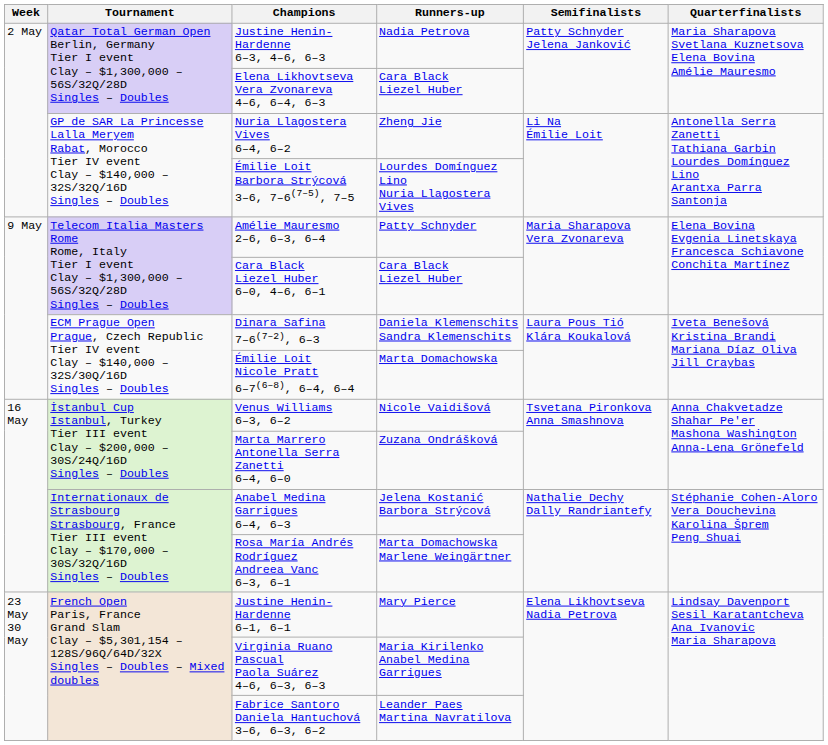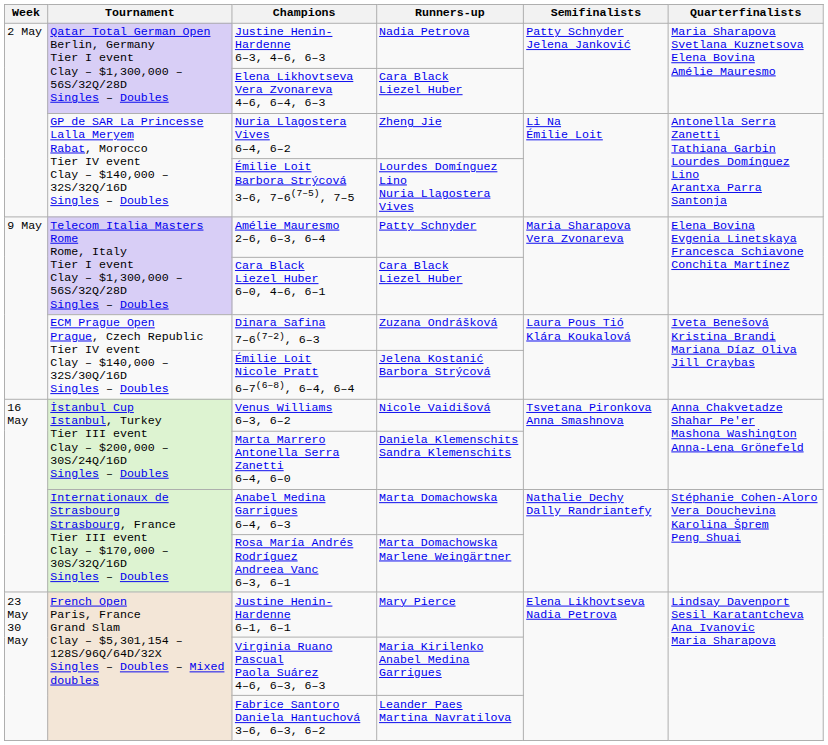 <table class=wikitable style=font-size:95%>
 <tr>
 <th style="width:48px;">Week</th>
 <th style="width:248px;">Tournament</th>
 <th style="width:200px;">Champions</th>
 <th style="width:200px;">Runners-up</th>
 <th style="width:190px;">Semifinalists</th>
 <th style="width:190px;">Quarterfinalists</th>
 </tr>
 <tr valign="top">
 <td rowspan=4>2 May</td>
 <td rowspan=2 bgcolor="#d8cef6"><a href='#'>Qatar Total German Open</a><br> Berlin, Germany <br>Tier I event <br> Clay – $1,300,000 – 56S/32Q/28D<br><a href='#'>Singles</a> – <a href='#'>Doubles</a></td>
 <td> <a href='#'>Justine Henin-Hardenne</a> <br> 6–3, 4–6, 6–3</td>
 <td> <a href='#'>Nadia Petrova</a></td>
 <td rowspan=2> <a href='#'>Patty Schnyder</a><br> <a href='#'>Jelena Janković</a></td>
 <td rowspan=2> <a href='#'>Maria Sharapova</a>  <br>  <a href='#'>Svetlana Kuznetsova</a> <br> <a href='#'>Elena Bovina</a><br>  <a href='#'>Amélie Mauresmo</a></td>
 </tr>
 <tr valign="top">
 <td> <a href='#'>Elena Likhovtseva</a> <br>  <a href='#'>Vera Zvonareva</a><br>4–6, 6–4, 6–3</td>
 <td> <a href='#'>Cara Black</a> <br>  <a href='#'>Liezel Huber</a></td>
 </tr>
 <tr valign="top">
 <td rowspan=2><a href='#'>GP de SAR La Princesse Lalla Meryem</a><br> <a href='#'>Rabat</a>, Morocco <br>Tier IV event <br> Clay – $140,000 – 32S/32Q/16D<br><a href='#'>Singles</a> – <a href='#'>Doubles</a></td>
 <td> <a href='#'>Nuria Llagostera Vives</a> <br> 6–4, 6–2</td>
 <td> <a href='#'>Zheng Jie</a></td>
 <td rowspan=2> <a href='#'>Li Na</a><br> <a href='#'>Émilie Loit</a></td>
 <td rowspan=2> <a href='#'>Antonella Serra Zanetti</a>  <br>  <a href='#'>Tathiana Garbin</a> <br> <a href='#'>Lourdes Domínguez Lino</a><br>  <a href='#'>Arantxa Parra Santonja</a></td>
 </tr>
 <tr valign="top">
 <td> <a href='#'>Émilie Loit</a> <br>  <a href='#'>Barbora Strýcová</a><br>3–6, 7–6<sup>(7–5)</sup>, 7–5</td>
 <td> <a href='#'>Lourdes Domínguez Lino</a> <br>  <a href='#'>Nuria Llagostera Vives</a></td>
 </tr>
 <tr valign="top">
 <td rowspan=4>9 May</td>
 <td rowspan=2 bgcolor="#d8cef6"><a href='#'>Telecom Italia Masters Rome</a><br> Rome, Italy <br>Tier I event <br> Clay – $1,300,000 – 56S/32Q/28D<br><a href='#'>Singles</a> – <a href='#'>Doubles</a></td>
 <td> <a href='#'>Amélie Mauresmo</a> <br> 2–6, 6–3, 6–4</td>
 <td> <a href='#'>Patty Schnyder</a></td>
 <td rowspan=2> <a href='#'>Maria Sharapova</a><br> <a href='#'>Vera Zvonareva</a></td>
 <td rowspan=2> <a href='#'>Elena Bovina</a>  <br>  <a href='#'>Evgenia Linetskaya</a> <br> <a href='#'>Francesca Schiavone</a><br>  <a href='#'>Conchita Martínez</a></td>
 </tr>
 <tr valign="top">
 <td> <a href='#'>Cara Black</a> <br>  <a href='#'>Liezel Huber</a><br>6–0, 4–6, 6–1</td>
 <td> <a href='#'>Cara Black</a> <br>  <a href='#'>Liezel Huber</a></td>
 </tr>
 <tr valign="top">
 <td rowspan=2><a href='#'>ECM Prague Open</a><br> <a href='#'>Prague</a>, Czech Republic <br>Tier IV event <br> Clay – $140,000 – 32S/30Q/16D<br><a href='#'>Singles</a> – <a href='#'>Doubles</a></td>
 <td> <a href='#'>Dinara Safina</a> <br> 7–6<sup>(7–2)</sup>, 6–3</td>
-<td> <a href='#'>Daniela Klemenschits</a> <br>  <a href='#'>Sandra Klemenschits</a></td>
+<td> <a href='#'>Zuzana Ondrášková</a></td>
 <td rowspan=2> <a href='#'>Laura Pous Tió</a><br> <a href='#'>Klára Koukalová</a></td>
 <td rowspan=2> <a href='#'>Iveta Benešová</a>  <br>  <a href='#'>Kristina Brandi</a> <br> <a href='#'>Mariana Díaz Oliva</a><br>  <a href='#'>Jill Craybas</a></td>
 </tr>
 <tr valign="top">
 <td> <a href='#'>Émilie Loit</a> <br>  <a href='#'>Nicole Pratt</a><br>6–7<sup>(6–8)</sup>, 6–4, 6–4</td>
-<td> <a href='#'>Marta Domachowska</a></td>
+<td> <a href='#'>Jelena Kostanić</a> <br>  <a href='#'>Barbora Strýcová</a></td>
 </tr>
 <tr valign="top">
 <td rowspan=4>16 May</td>
 <td rowspan=2 bgcolor="#DDF3D1"><a href='#'>İstanbul Cup</a><br> <a href='#'>Istanbul</a>, Turkey <br>Tier III event <br> Clay – $200,000 – 30S/24Q/16D<br><a href='#'>Singles</a> – <a href='#'>Doubles</a></td>
 <td> <a href='#'>Venus Williams</a> <br> 6–3, 6–2</td>
 <td> <a href='#'>Nicole Vaidišová</a></td>
 <td rowspan=2> <a href='#'>Tsvetana Pironkova</a><br> <a href='#'>Anna Smashnova</a></td>
 <td rowspan=2> <a href='#'>Anna Chakvetadze</a>  <br>  <a href='#'>Shahar Pe'er</a> <br> <a href='#'>Mashona Washington</a><br>  <a href='#'>Anna-Lena Grönefeld</a></td>
 </tr>
 <tr valign="top">
 <td> <a href='#'>Marta Marrero</a> <br>  <a href='#'>Antonella Serra Zanetti</a><br>6–4, 6–0</td>
-<td> <a href='#'>Zuzana Ondrášková</a></td>
+<td> <a href='#'>Daniela Klemenschits</a> <br>  <a href='#'>Sandra Klemenschits</a></td>
 </tr>
 <tr valign="top">
 <td rowspan=2 bgcolor="#DDF3D1"><a href='#'>Internationaux de Strasbourg</a><br> <a href='#'>Strasbourg</a>, France <br>Tier III event <br> Clay – $170,000 – 30S/32Q/16D<br><a href='#'>Singles</a> – <a href='#'>Doubles</a></td>
 <td> <a href='#'>Anabel Medina Garrigues</a> <br> 6–4, 6–3</td>
-<td> <a href='#'>Jelena Kostanić</a> <br>  <a href='#'>Barbora Strýcová</a></td>
+<td> <a href='#'>Marta Domachowska</a></td>
 <td rowspan=2> <a href='#'>Nathalie Dechy</a><br> <a href='#'>Dally Randriantefy</a></td>
 <td rowspan=2> <a href='#'>Stéphanie Cohen-Aloro</a>  <br>  <a href='#'>Vera Douchevina</a> <br> <a href='#'>Karolina Šprem</a><br>  <a href='#'>Peng Shuai</a></td>
 </tr>
 <tr valign="top">
 <td> <a href='#'>Rosa María Andrés Rodríguez</a><br>  <a href='#'>Andreea Vanc</a><br>6–3, 6–1</td>
 <td> <a href='#'>Marta Domachowska</a> <br>  <a href='#'>Marlene Weingärtner</a></td>
 </tr>
 <tr valign="top">
 <td rowspan=3>23 May<br>30 May</td>
 <td rowspan=3 bgcolor="#F3E6D7"><a href='#'>French Open</a><br> Paris, France <br>Grand Slam<br>Clay – $5,301,154 – 128S/96Q/64D/32X<br><a href='#'>Singles</a> – <a href='#'>Doubles</a> – <a href='#'>Mixed doubles</a></td>
 <td> <a href='#'>Justine Henin-Hardenne</a> <br> 6–1, 6–1</td>
 <td> <a href='#'>Mary Pierce</a></td>
 <td rowspan=3> <a href='#'>Elena Likhovtseva</a><br> <a href='#'>Nadia Petrova</a></td>
 <td rowspan=3> <a href='#'>Lindsay Davenport</a>  <br>  <a href='#'>Sesil Karatantcheva</a> <br> <a href='#'>Ana Ivanovic</a><br>  <a href='#'>Maria Sharapova</a></td>
 </tr>
 <tr valign="top">
 <td> <a href='#'>Virginia Ruano Pascual</a> <br>  <a href='#'>Paola Suárez</a><br>4–6, 6–3, 6–3</td>
 <td> <a href='#'>Maria Kirilenko</a> <br>  <a href='#'>Anabel Medina Garrigues</a></td>
 </tr>
 <tr valign="top">
 <td> <a href='#'>Fabrice Santoro</a> <br>  <a href='#'>Daniela Hantuchová</a><br>3–6, 6–3, 6–2</td>
 <td> <a href='#'>Leander Paes</a> <br>  <a href='#'>Martina Navratilova</a></td>
 </tr>
 </table>
